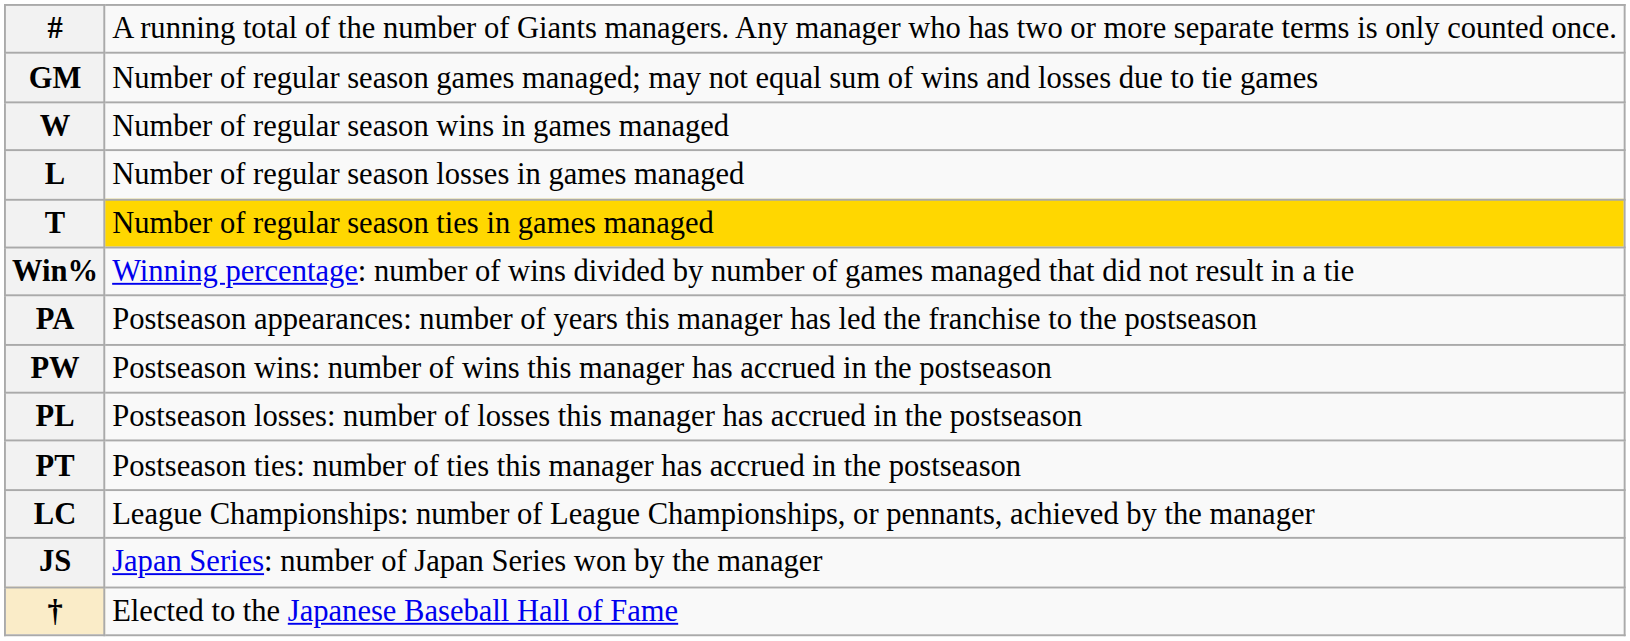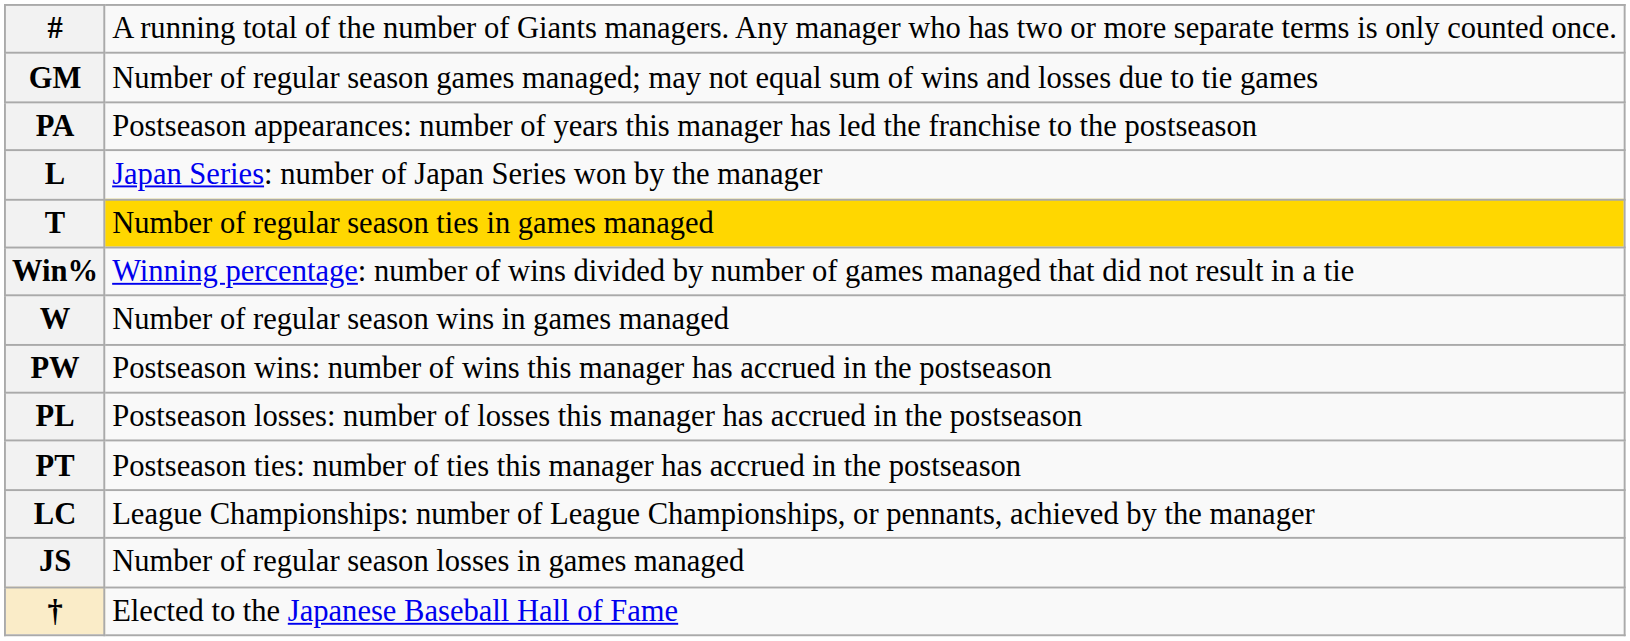 <table class="wikitable">
 <tr>
 <th scope="row" align="center">#</th>
 <td>A running total of the number of Giants managers. Any manager who has two or more separate terms is only counted once.</td>
 </tr>
 <tr>
 <th scope="row" align="center">GM</th>
 <td>Number of regular season games managed; may not equal sum of wins and losses due to tie games</td>
 </tr>
 <tr>
-<th scope="row" align="center">W</th>
-<td>Number of regular season wins in games managed</td>
+<th scope="row" align="center">PA</th>
+<td>Postseason appearances: number of years this manager has led the franchise to the postseason</td>
 </tr>
 <tr>
 <th scope="row" align="center">L</th>
-<td>Number of regular season losses in games managed</td>
+<td><a href='#'>Japan Series</a>: number of Japan Series won by the manager</td>
 </tr>
 <tr>
 <th scope="row" align="center">T</th>
 <td style="background: gold;">Number of regular season ties in games managed</td>
 </tr>
 <tr>
 <th scope="row" align="center">Win%</th>
 <td><a href='#'>Winning percentage</a>: number of wins divided by number of games managed that did not result in a tie</td>
 </tr>
 <tr>
-<th scope="row" align="center">PA</th>
-<td>Postseason appearances: number of years this manager has led the franchise to the postseason</td>
+<th scope="row" align="center">W</th>
+<td>Number of regular season wins in games managed</td>
 </tr>
 <tr>
 <th scope="row" align="center">PW</th>
 <td>Postseason wins: number of wins this manager has accrued in the postseason</td>
 </tr>
 <tr>
 <th scope="row" align="center">PL</th>
 <td>Postseason losses: number of losses this manager has accrued in the postseason</td>
 </tr>
 <tr>
 <th scope="row" align="center">PT</th>
 <td>Postseason ties: number of ties this manager has accrued in the postseason</td>
 </tr>
 <tr>
 <th scope="row" align="center">LC</th>
 <td>League Championships: number of League Championships, or pennants, achieved by the manager</td>
 </tr>
 <tr>
 <th scope="row" align="center">JS</th>
-<td><a href='#'>Japan Series</a>: number of Japan Series won by the manager</td>
+<td>Number of regular season losses in games managed</td>
 </tr>
 <tr>
 <th scope="row" align="center" style="background: #faecc8">†</th>
 <td>Elected to the <a href='#'>Japanese Baseball Hall of Fame</a></td>
 </tr>
 </table>
